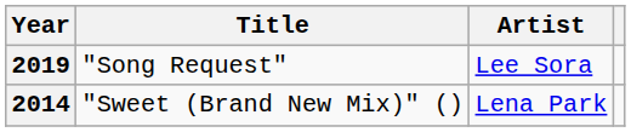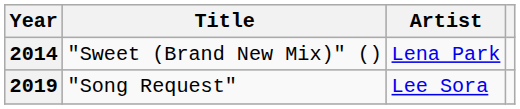 <table class="wikitable plainrowheaders sortable">
 <tr>
 <th scope="col">Year</th>
 <th scope="col">Title</th>
 <th scope="col">Artist</th>
 <th scope="col" class="unsortable"></th>
 </tr>
 <tr>
+<th scope="row">2014</th>
+<td>"Sweet  (Brand New Mix)" ()<br></td>
+<td><a href='#'>Lena Park</a></td>
+<td style="text-align:center"></td>
+</tr>
+<tr>
 <th scope="row">2019</th>
 <td>"Song Request"<br></td>
 <td><a href='#'>Lee Sora</a></td>
 <td style="text-align:center"></td>
 </tr>
-<tr>
-<th scope="row">2014</th>
-<td>"Sweet  (Brand New Mix)" ()<br></td>
-<td><a href='#'>Lena Park</a></td>
-<td style="text-align:center"></td>
-</tr>
 </table>
